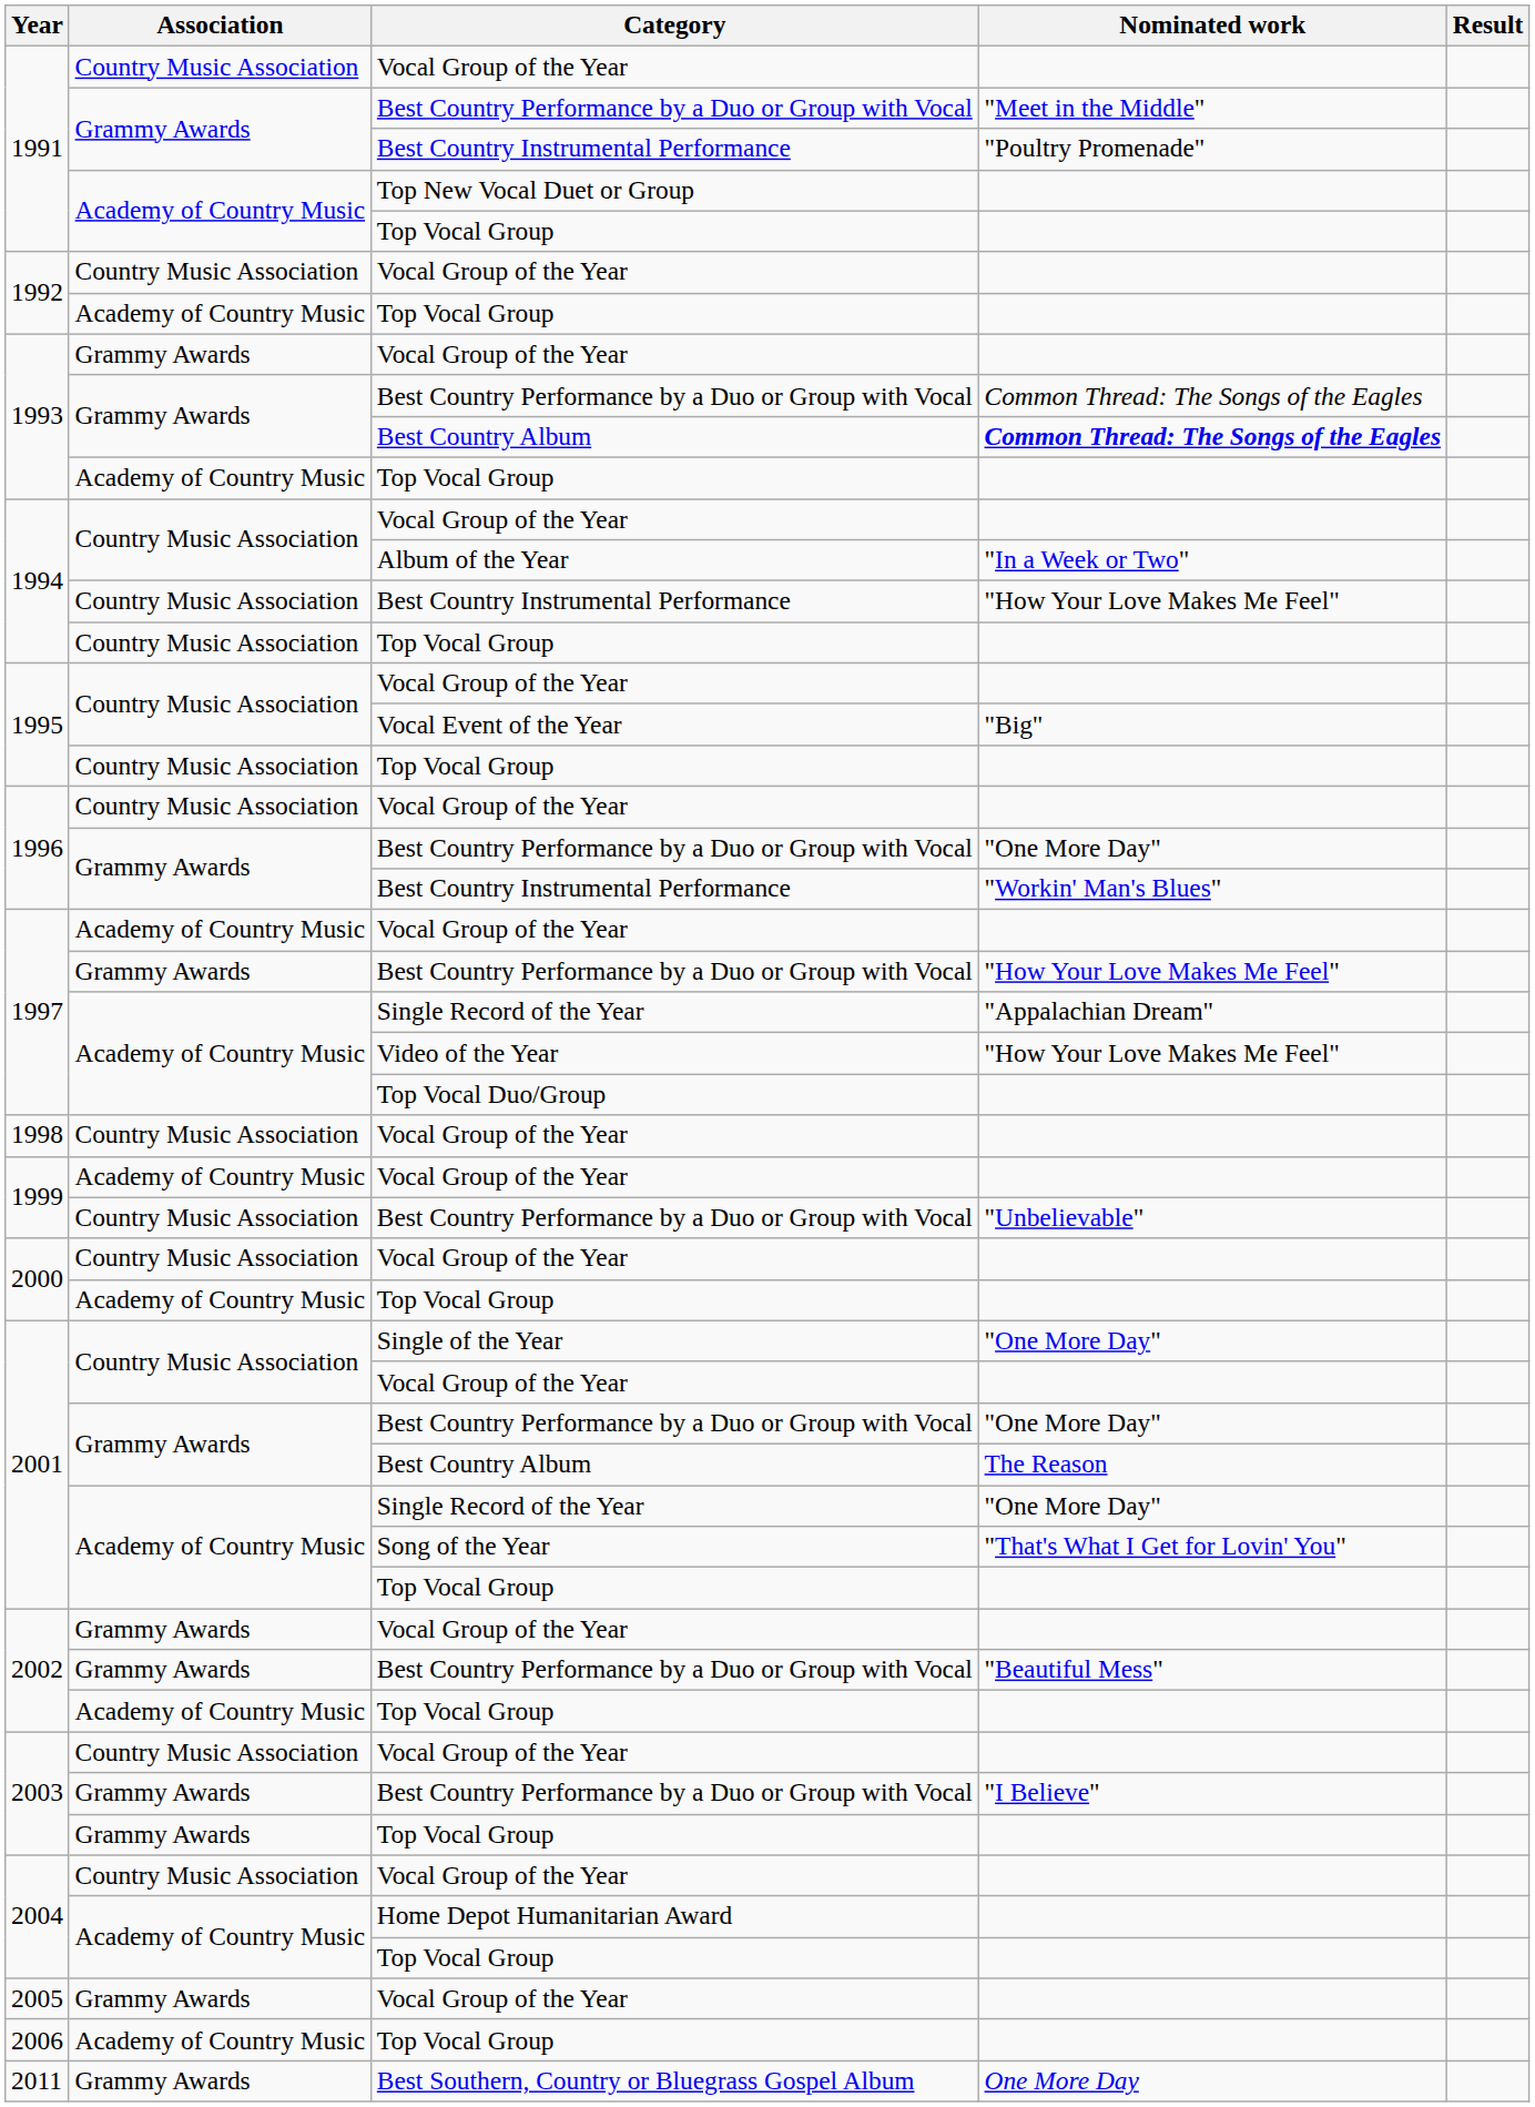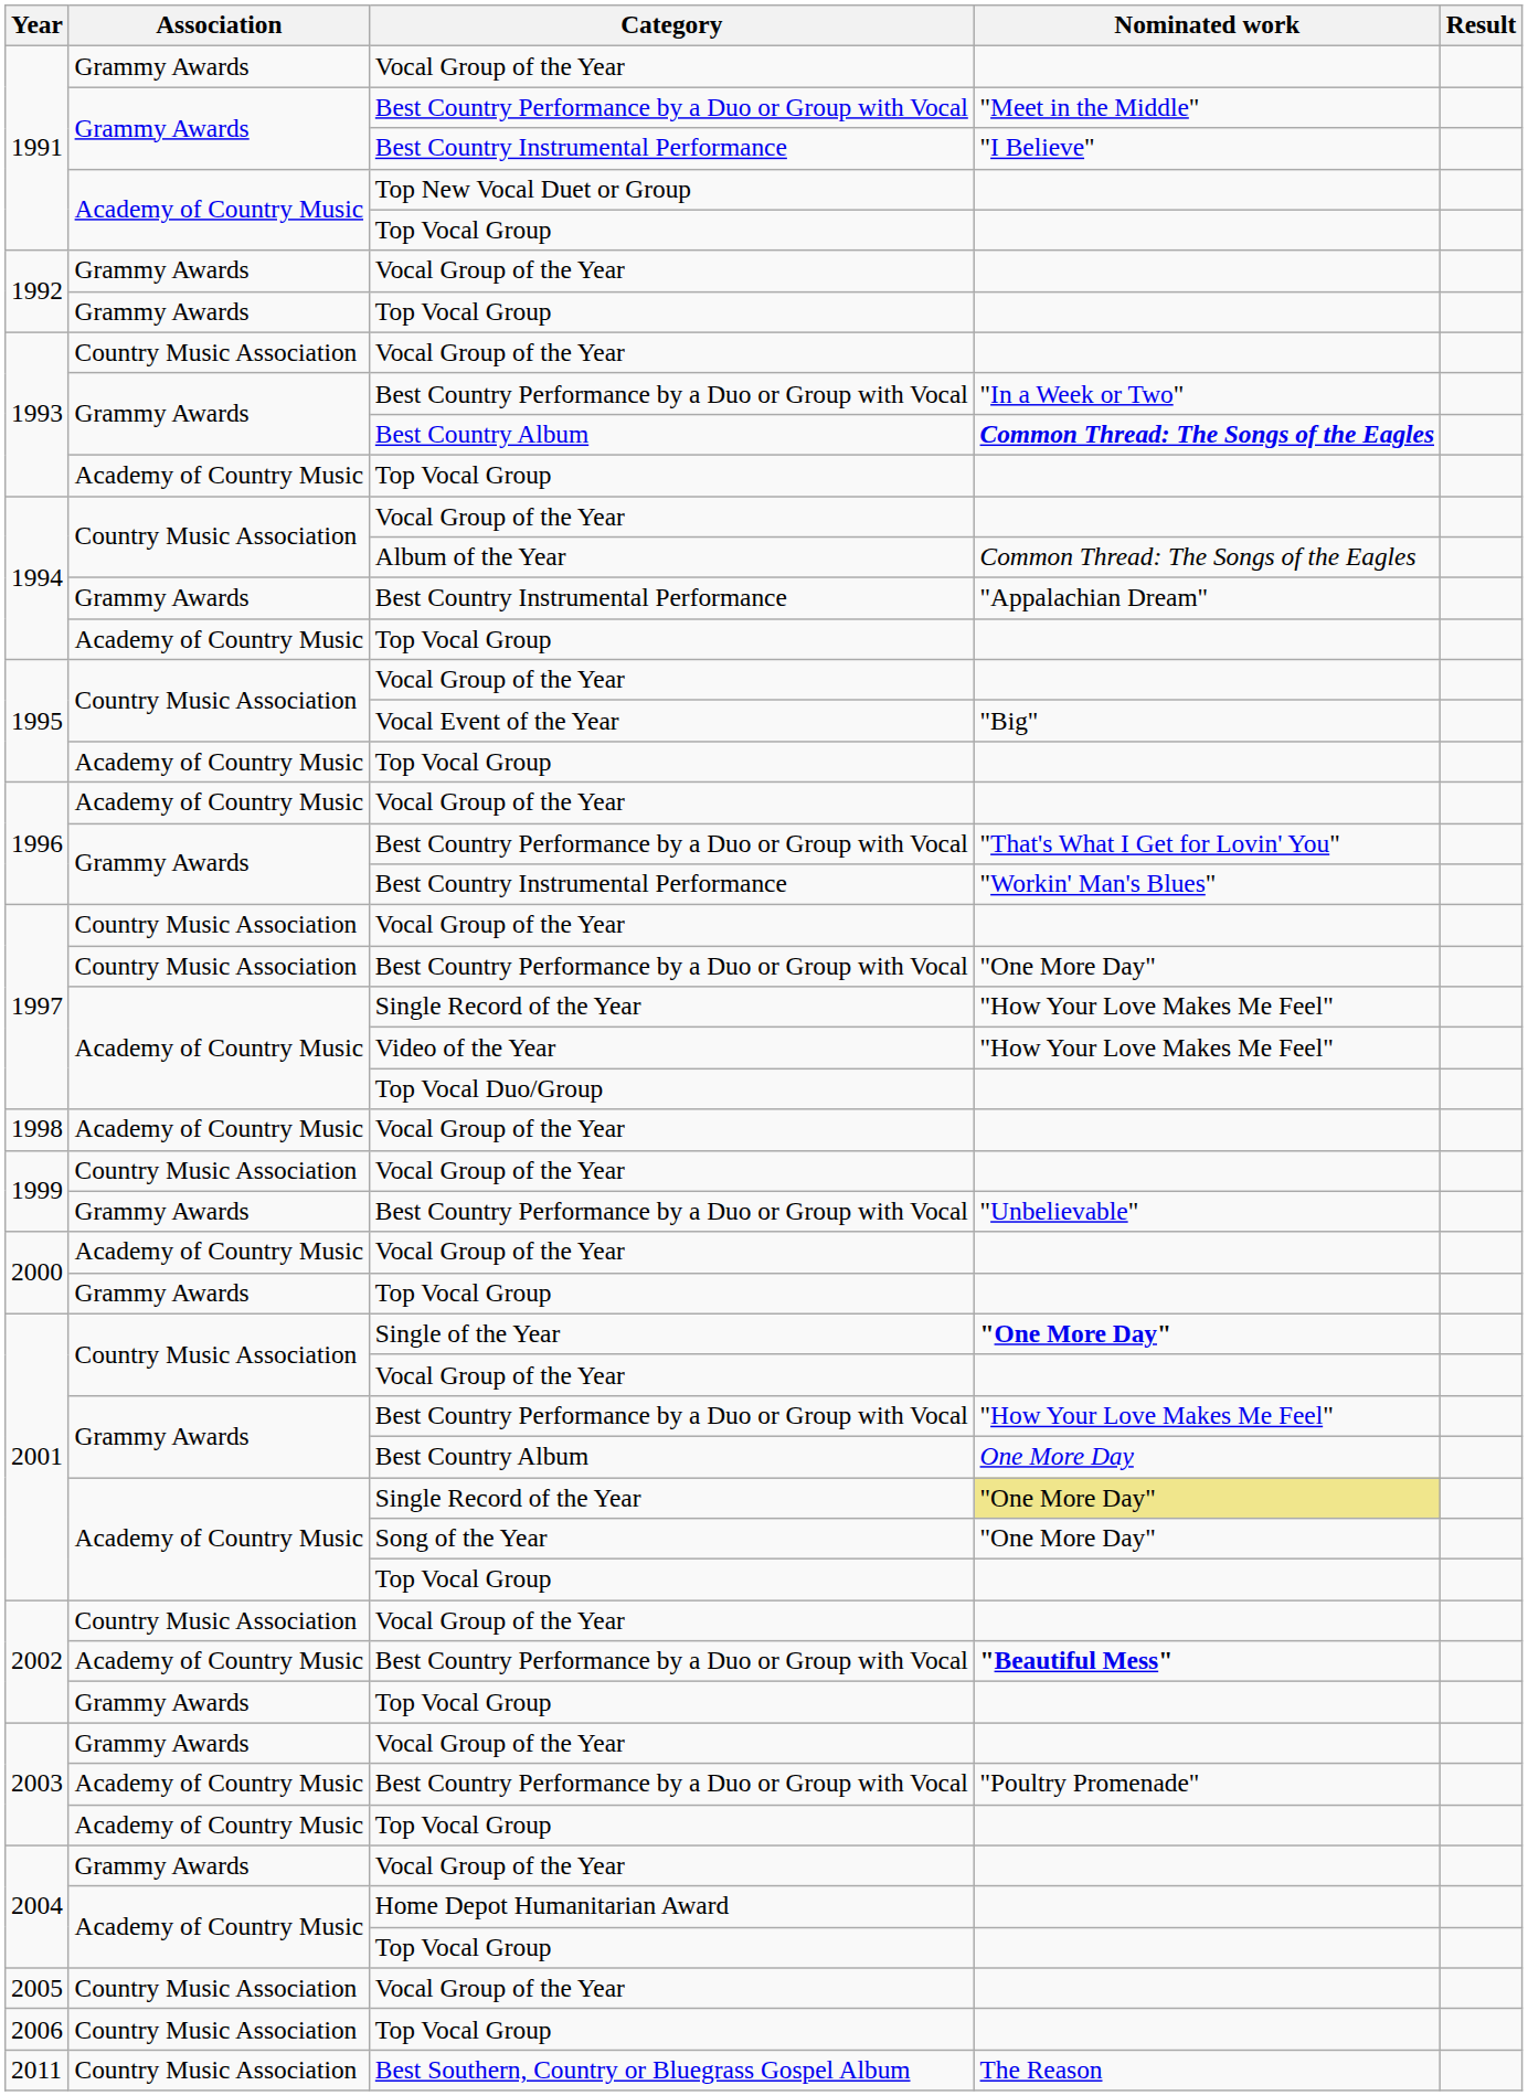 <table class="wikitable">
 <tr>
 <th>Year</th>
 <th>Association</th>
 <th>Category</th>
 <th>Nominated work</th>
 <th>Result</th>
 </tr>
 <tr>
 <td rowspan="5">1991</td>
-<td><a href='#'>Country Music Association</a></td>
+<td>Grammy Awards</td>
 <td>Vocal Group of the Year</td>
 <td></td>
 <td></td>
 </tr>
 <tr>
 <td rowspan=2><a href='#'>Grammy Awards</a></td>
 <td><a href='#'>Best Country Performance by a Duo or Group with Vocal</a></td>
 <td>"<a href='#'>Meet in the Middle</a>"</td>
 <td></td>
 </tr>
 <tr>
 <td><a href='#'>Best Country Instrumental Performance</a></td>
-<td>"Poultry Promenade"</td>
+<td>"<a href='#'>I Believe</a>"</td>
 <td></td>
 </tr>
 <tr>
 <td rowspan=2><a href='#'>Academy of Country Music</a></td>
 <td>Top New Vocal Duet or Group</td>
 <td></td>
 <td></td>
 </tr>
 <tr>
 <td>Top Vocal Group</td>
 <td></td>
 <td></td>
 </tr>
 <tr>
 <td rowspan=2>1992</td>
-<td>Country Music Association</td>
+<td>Grammy Awards</td>
 <td>Vocal Group of the Year</td>
 <td></td>
 <td></td>
 </tr>
 <tr>
-<td>Academy of Country Music</td>
+<td>Grammy Awards</td>
 <td>Top Vocal Group</td>
 <td></td>
 <td></td>
 </tr>
 <tr>
 <td rowspan=4>1993</td>
-<td>Grammy Awards</td>
+<td>Country Music Association</td>
 <td>Vocal Group of the Year</td>
 <td></td>
 <td></td>
 </tr>
 <tr>
 <td rowspan=2>Grammy Awards</td>
 <td>Best Country Performance by a Duo or Group with Vocal</td>
-<td><em>Common Thread: The Songs of the Eagles</em> </td>
+<td>"<a href='#'>In a Week or Two</a>"</td>
 <td></td>
 </tr>
 <tr>
 <td><a href='#'>Best Country Album</a></td>
 <td><strong><em><a href='#'>Common Thread: The Songs of the Eagles</a></em> </strong></td>
 <td></td>
 </tr>
 <tr>
 <td>Academy of Country Music</td>
 <td>Top Vocal Group</td>
 <td></td>
 <td></td>
 </tr>
 <tr>
 <td rowspan=4>1994</td>
 <td rowspan=2>Country Music Association</td>
 <td>Vocal Group of the Year</td>
 <td></td>
 <td></td>
 </tr>
 <tr>
 <td>Album of the Year</td>
-<td>"<a href='#'>In a Week or Two</a>"</td>
+<td><em>Common Thread: The Songs of the Eagles</em> </td>
 <td></td>
 </tr>
 <tr>
-<td>Country Music Association</td>
+<td>Grammy Awards</td>
 <td>Best Country Instrumental Performance</td>
-<td>"How Your Love Makes Me Feel"</td>
+<td>"Appalachian Dream"</td>
 <td></td>
 </tr>
 <tr>
-<td>Country Music Association</td>
+<td>Academy of Country Music</td>
 <td>Top Vocal Group</td>
 <td></td>
 <td></td>
 </tr>
 <tr>
 <td rowspan=3>1995</td>
 <td rowspan=2>Country Music Association</td>
 <td>Vocal Group of the Year</td>
 <td></td>
 <td></td>
 </tr>
 <tr>
 <td>Vocal Event of the Year</td>
 <td>"Big"</td>
 <td></td>
 </tr>
 <tr>
-<td>Country Music Association</td>
+<td>Academy of Country Music</td>
 <td>Top Vocal Group</td>
 <td></td>
 <td></td>
 </tr>
 <tr>
 <td rowspan=3>1996</td>
-<td>Country Music Association</td>
+<td>Academy of Country Music</td>
 <td>Vocal Group of the Year</td>
 <td></td>
 <td></td>
 </tr>
 <tr>
 <td rowspan=2>Grammy Awards</td>
 <td>Best Country Performance by a Duo or Group with Vocal</td>
-<td>"One More Day"</td>
+<td>"<a href='#'>That's What I Get for Lovin' You</a>"</td>
 <td></td>
 </tr>
 <tr>
 <td>Best Country Instrumental Performance</td>
 <td>"<a href='#'>Workin' Man's Blues</a>" </td>
 <td></td>
 </tr>
 <tr>
 <td rowspan=5>1997</td>
-<td>Academy of Country Music</td>
+<td>Country Music Association</td>
 <td>Vocal Group of the Year</td>
 <td></td>
 <td></td>
 </tr>
 <tr>
-<td>Grammy Awards</td>
+<td>Country Music Association</td>
 <td>Best Country Performance by a Duo or Group with Vocal</td>
-<td>"<a href='#'>How Your Love Makes Me Feel</a>"</td>
+<td>"One More Day"</td>
 <td></td>
 </tr>
 <tr>
 <td rowspan=3>Academy of Country Music</td>
 <td>Single Record of the Year</td>
-<td>"Appalachian Dream"</td>
+<td>"How Your Love Makes Me Feel"</td>
 <td></td>
 </tr>
 <tr>
 <td>Video of the Year</td>
 <td>"How Your Love Makes Me Feel"</td>
 <td></td>
 </tr>
 <tr>
 <td>Top Vocal Duo/Group</td>
 <td></td>
 <td></td>
 </tr>
 <tr>
 <td>1998</td>
+<td>Academy of Country Music</td>
+<td>Vocal Group of the Year</td>
+<td></td>
+<td></td>
+</tr>
+<tr>
+<td rowspan=2>1999</td>
 <td>Country Music Association</td>
 <td>Vocal Group of the Year</td>
 <td></td>
 <td></td>
 </tr>
 <tr>
-<td rowspan=2>1999</td>
+<td>Grammy Awards</td>
+<td>Best Country Performance by a Duo or Group with Vocal</td>
+<td>"<a href='#'>Unbelievable</a>"</td>
+<td></td>
+</tr>
+<tr>
+<td rowspan=2>2000</td>
 <td>Academy of Country Music</td>
 <td>Vocal Group of the Year</td>
 <td></td>
 <td></td>
 </tr>
 <tr>
-<td>Country Music Association</td>
-<td>Best Country Performance by a Duo or Group with Vocal</td>
-<td>"<a href='#'>Unbelievable</a>"</td>
-<td></td>
-</tr>
-<tr>
-<td rowspan=2>2000</td>
-<td>Country Music Association</td>
-<td>Vocal Group of the Year</td>
-<td></td>
-<td></td>
-</tr>
-<tr>
-<td>Academy of Country Music</td>
+<td>Grammy Awards</td>
 <td>Top Vocal Group</td>
 <td></td>
 <td></td>
 </tr>
 <tr>
 <td rowspan=7>2001</td>
 <td rowspan=2>Country Music Association</td>
 <td>Single of the Year</td>
-<td>"<a href='#'>One More Day</a>"</td>
+<td><strong>"<a href='#'>One More Day</a>"</strong></td>
 <td></td>
 </tr>
 <tr>
 <td>Vocal Group of the Year</td>
 <td></td>
 <td></td>
 </tr>
 <tr>
 <td rowspan=2>Grammy Awards</td>
 <td>Best Country Performance by a Duo or Group with Vocal</td>
-<td>"One More Day"</td>
+<td>"<a href='#'>How Your Love Makes Me Feel</a>"</td>
 <td></td>
 </tr>
 <tr>
 <td>Best Country Album</td>
-<td><a href='#'>The Reason</a></td>
+<td><em><a href='#'>One More Day</a></em></td>
 <td></td>
 </tr>
 <tr>
 <td rowspan=3>Academy of Country Music</td>
 <td>Single Record of the Year</td>
-<td>"One More Day"</td>
+<td style="background: khaki;">"One More Day"</td>
 <td></td>
 </tr>
 <tr>
 <td>Song of the Year</td>
-<td>"<a href='#'>That's What I Get for Lovin' You</a>"</td>
+<td>"One More Day"</td>
 <td></td>
 </tr>
 <tr>
 <td>Top Vocal Group</td>
 <td></td>
 <td></td>
 </tr>
 <tr>
 <td rowspan=3>2002</td>
+<td>Country Music Association</td>
+<td>Vocal Group of the Year</td>
+<td></td>
+<td></td>
+</tr>
+<tr>
+<td>Academy of Country Music</td>
+<td>Best Country Performance by a Duo or Group with Vocal</td>
+<td><strong>"<a href='#'>Beautiful Mess</a>"</strong></td>
+<td></td>
+</tr>
+<tr>
+<td>Grammy Awards</td>
+<td>Top Vocal Group</td>
+<td></td>
+<td></td>
+</tr>
+<tr>
+<td rowspan=3>2003</td>
 <td>Grammy Awards</td>
 <td>Vocal Group of the Year</td>
 <td></td>
 <td></td>
 </tr>
 <tr>
-<td>Grammy Awards</td>
+<td>Academy of Country Music</td>
 <td>Best Country Performance by a Duo or Group with Vocal</td>
-<td>"<a href='#'>Beautiful Mess</a>"</td>
+<td>"Poultry Promenade"</td>
 <td></td>
 </tr>
 <tr>
 <td>Academy of Country Music</td>
 <td>Top Vocal Group</td>
 <td></td>
 <td></td>
 </tr>
 <tr>
-<td rowspan=3>2003</td>
-<td>Country Music Association</td>
-<td>Vocal Group of the Year</td>
-<td></td>
-<td></td>
-</tr>
-<tr>
+<td rowspan=3>2004</td>
 <td>Grammy Awards</td>
-<td>Best Country Performance by a Duo or Group with Vocal</td>
-<td>"<a href='#'>I Believe</a>"</td>
-<td></td>
-</tr>
-<tr>
-<td>Grammy Awards</td>
-<td>Top Vocal Group</td>
-<td></td>
-<td></td>
-</tr>
-<tr>
-<td rowspan=3>2004</td>
-<td>Country Music Association</td>
 <td>Vocal Group of the Year</td>
 <td></td>
 <td></td>
 </tr>
 <tr>
 <td rowspan=2>Academy of Country Music</td>
 <td>Home Depot Humanitarian Award</td>
 <td></td>
 <td></td>
 </tr>
 <tr>
 <td>Top Vocal Group</td>
 <td></td>
 <td></td>
 </tr>
 <tr>
 <td>2005</td>
-<td>Grammy Awards</td>
+<td>Country Music Association</td>
 <td>Vocal Group of the Year</td>
 <td></td>
 <td></td>
 </tr>
 <tr>
 <td>2006</td>
-<td>Academy of Country Music</td>
+<td>Country Music Association</td>
 <td>Top Vocal Group</td>
 <td></td>
 <td></td>
 </tr>
 <tr>
 <td>2011</td>
-<td>Grammy Awards</td>
+<td>Country Music Association</td>
 <td><a href='#'>Best Southern, Country or Bluegrass Gospel Album</a></td>
-<td><em><a href='#'>One More Day</a></em></td>
+<td><a href='#'>The Reason</a></td>
 <td></td>
 </tr>
 </table>
